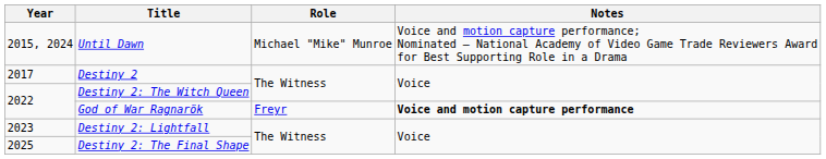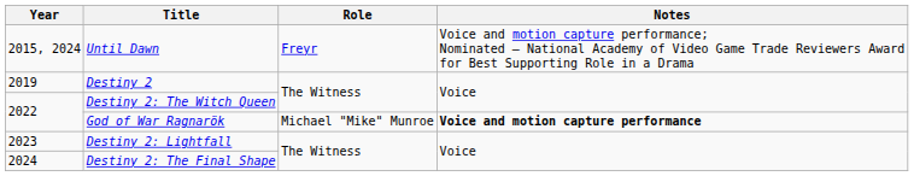 <table class="wikitable">
 <tr>
 <th>Year</th>
 <th>Title</th>
 <th>Role</th>
 <th>Notes</th>
 </tr>
 <tr>
 <td>2015, 2024</td>
 <td><em><a href='#'>Until Dawn</a></em></td>
-<td>Michael "Mike" Munroe</td>
+<td><a href='#'>Freyr</a></td>
 <td>Voice and <a href='#'>motion capture</a> performance;<br>Nominated – National Academy of Video Game Trade Reviewers Award<br>for Best Supporting Role in a Drama</td>
 </tr>
 <tr>
-<td>2017</td>
+<td>2019</td>
 <td><em><a href='#'>Destiny 2</a></em></td>
 <td rowspan="2">The Witness</td>
 <td rowspan="2">Voice</td>
 </tr>
 <tr>
 <td rowspan="2">2022</td>
 <td><em><a href='#'>Destiny 2: The Witch Queen</a></em></td>
 </tr>
 <tr>
 <td><em><a href='#'>God of War Ragnarök</a></em></td>
-<td><a href='#'>Freyr</a></td>
+<td>Michael "Mike" Munroe</td>
 <td><strong>Voice and motion capture performance</strong></td>
 </tr>
 <tr>
 <td>2023</td>
 <td><em><a href='#'>Destiny 2: Lightfall</a></em></td>
 <td rowspan="2">The Witness</td>
 <td rowspan="2">Voice</td>
 </tr>
 <tr>
-<td>2025</td>
+<td>2024</td>
 <td><em><a href='#'>Destiny 2: The Final Shape</a></em></td>
 </tr>
 </table>
